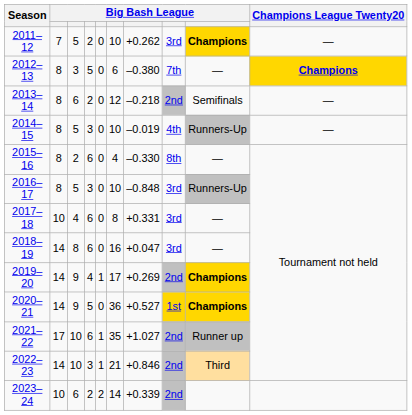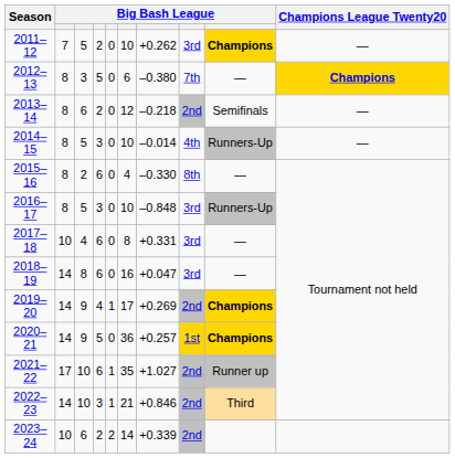 <table class=wikitable style="font-size:100%; text-align:center">
 <tr>
 <th style="width:60px;" rowspan=2>Season</th>
 <th colspan=8><a href='#'>Big Bash League</a></th>
 <th rowspan=2><a href='#'>Champions League Twenty20</a></th>
 </tr>
 <tr>
 <th></th>
 <th></th>
 <th></th>
 <th></th>
 <th></th>
 <th></th>
 <th></th>
 <th></th>
 </tr>
 <tr>
 <td><a href='#'>2011–12</a></td>
 <td>7</td>
 <td>5</td>
 <td>2</td>
 <td>0</td>
 <td>10</td>
 <td>+0.262</td>
 <td><a href='#'>3rd</a></td>
 <td style="background:gold;"><strong>Champions</strong></td>
 <td>—</td>
 </tr>
 <tr>
 <td><a href='#'>2012–13</a></td>
 <td>8</td>
 <td>3</td>
 <td>5</td>
 <td>0</td>
 <td>6</td>
 <td>–0.380</td>
 <td><a href='#'>7th</a></td>
 <td>—</td>
 <td style="background:gold;"><a href='#'><strong>Champions</strong></a></td>
 </tr>
 <tr>
 <td><a href='#'>2013–14</a></td>
 <td>8</td>
 <td>6</td>
 <td>2</td>
 <td>0</td>
 <td>12</td>
 <td>–0.218</td>
 <td style="background:silver;"><a href='#'>2nd</a></td>
 <td>Semifinals</td>
 <td>—</td>
 </tr>
 <tr>
 <td><a href='#'>2014–15</a></td>
 <td>8</td>
 <td>5</td>
 <td>3</td>
 <td>0</td>
 <td>10</td>
-<td>–0.019</td>
+<td>–0.014</td>
 <td><a href='#'>4th</a></td>
 <td style="background:silver;">Runners-Up</td>
 <td>—</td>
 </tr>
 <tr>
 <td><a href='#'>2015–16</a></td>
 <td>8</td>
 <td>2</td>
 <td>6</td>
 <td>0</td>
 <td>4</td>
 <td>–0.330</td>
 <td><a href='#'>8th</a></td>
 <td>—</td>
 <td rowspan=8>Tournament not held</td>
 </tr>
 <tr>
 <td><a href='#'>2016–17</a></td>
 <td>8</td>
 <td>5</td>
 <td>3</td>
 <td>0</td>
 <td>10</td>
 <td>–0.848</td>
 <td><a href='#'>3rd</a></td>
 <td style="background:silver;">Runners-Up</td>
 </tr>
 <tr>
 <td><a href='#'>2017–18</a></td>
 <td>10</td>
 <td>4</td>
 <td>6</td>
 <td>0</td>
 <td>8</td>
 <td>+0.331</td>
 <td><a href='#'>3rd</a></td>
 <td>—</td>
 </tr>
 <tr>
 <td><a href='#'>2018–19</a></td>
 <td>14</td>
 <td>8</td>
 <td>6</td>
 <td>0</td>
 <td>16</td>
 <td>+0.047</td>
 <td><a href='#'>3rd</a></td>
 <td>—</td>
 </tr>
 <tr>
 <td><a href='#'>2019–20</a></td>
 <td>14</td>
 <td>9</td>
 <td>4</td>
 <td>1</td>
 <td>17</td>
 <td>+0.269</td>
 <td style="background:silver;"><a href='#'>2nd</a></td>
 <td style="background:gold;"><strong>Champions</strong></td>
 </tr>
 <tr>
 <td><a href='#'>2020–21</a></td>
 <td>14</td>
 <td>9</td>
 <td>5</td>
 <td>0</td>
 <td>36</td>
-<td>+0.527</td>
+<td>+0.257</td>
 <td style="background:gold;"><a href='#'>1st</a></td>
 <td style="background:gold;"><strong>Champions</strong></td>
 </tr>
 <tr>
 <td><a href='#'>2021–22</a></td>
 <td>17</td>
 <td>10</td>
 <td>6</td>
 <td>1</td>
 <td>35</td>
 <td>+1.027</td>
 <td style="background:silver;"><a href='#'>2nd</a></td>
 <td style="background:silver;">Runner up</td>
 </tr>
 <tr>
 <td><a href='#'>2022–23</a></td>
 <td>14</td>
 <td>10</td>
 <td>3</td>
 <td>1</td>
 <td>21</td>
 <td>+0.846</td>
 <td style="background:silver;"><a href='#'>2nd</a></td>
 <td style="background:#ffdf9f;">Third</td>
 </tr>
 <tr>
 <td><a href='#'>2023–24</a></td>
 <td>10</td>
 <td>6</td>
 <td>2</td>
 <td>2</td>
 <td>14</td>
 <td>+0.339</td>
 <td style="background:silver;"><a href='#'>2nd</a></td>
 <td></td>
 </tr>
 </table>
